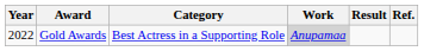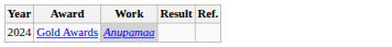 <table class="wikitable">
 <tr>
 <th>Year</th>
 <th>Award</th>
-<th>Category</th>
 <th>Work</th>
 <th>Result</th>
 <th>Ref.</th>
 </tr>
 <tr>
-<td>2022</td>
+<td>2024</td>
 <td><a href='#'>Gold Awards</a></td>
-<td><a href='#'>Best Actress in a Supporting Role</a></td>
 <td style="background: lightgrey;"><em><a href='#'>Anupamaa</a></em></td>
 <td></td>
 <td></td>
 </tr>
 </table>
